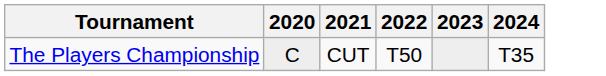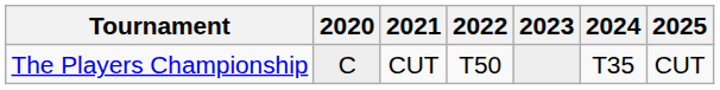 <table class="wikitable" style="font-size:95%;text-align:center;">
 <tr>
 <th>Tournament</th>
 <th>2020</th>
 <th>2021</th>
 <th>2022</th>
 <th>2023</th>
 <th>2024</th>
+<th>2025</th>
 </tr>
 <tr>
 <td align=left><a href='#'>The Players Championship</a></td>
 <td style="background:#eeeeee;">C</td>
 <td>CUT</td>
 <td>T50</td>
 <td style="background:#eeeeee;"></td>
 <td>T35</td>
+<td>CUT</td>
 </tr>
 </table>
